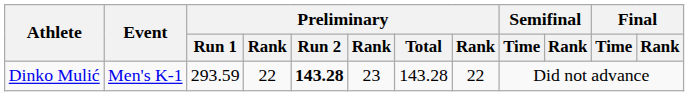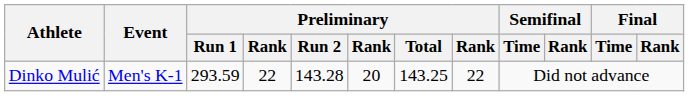 <table class="wikitable" style="font-size:90%">
 <tr>
 <th rowspan="2">Athlete</th>
 <th rowspan="2">Event</th>
 <th colspan="6">Preliminary</th>
 <th colspan="2">Semifinal</th>
 <th colspan="2">Final</th>
 </tr>
 <tr style="font-size:95%">
 <th>Run 1</th>
 <th>Rank</th>
 <th>Run 2</th>
 <th>Rank</th>
 <th>Total</th>
 <th>Rank</th>
 <th>Time</th>
 <th>Rank</th>
 <th>Time</th>
 <th>Rank</th>
 </tr>
 <tr align=center>
 <td align=left><a href='#'>Dinko Mulić</a></td>
 <td align=left><a href='#'>Men's K-1</a></td>
 <td>293.59</td>
 <td>22</td>
-<td><strong>143.28</strong></td>
-<td>23</td>
 <td>143.28</td>
+<td>20</td>
+<td>143.25</td>
 <td>22</td>
 <td colspan=4>Did not advance</td>
 </tr>
 </table>
